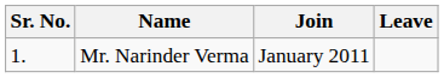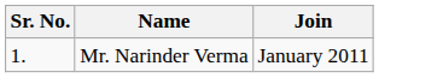 <table class="wikitable">
 <tr>
 <th>Sr. No.</th>
 <th>Name</th>
 <th>Join</th>
-<th>Leave</th>
 </tr>
 <tr>
 <td>1.</td>
 <td>Mr. Narinder Verma</td>
 <td>January 2011</td>
-<td></td>
 </tr>
 </table>
